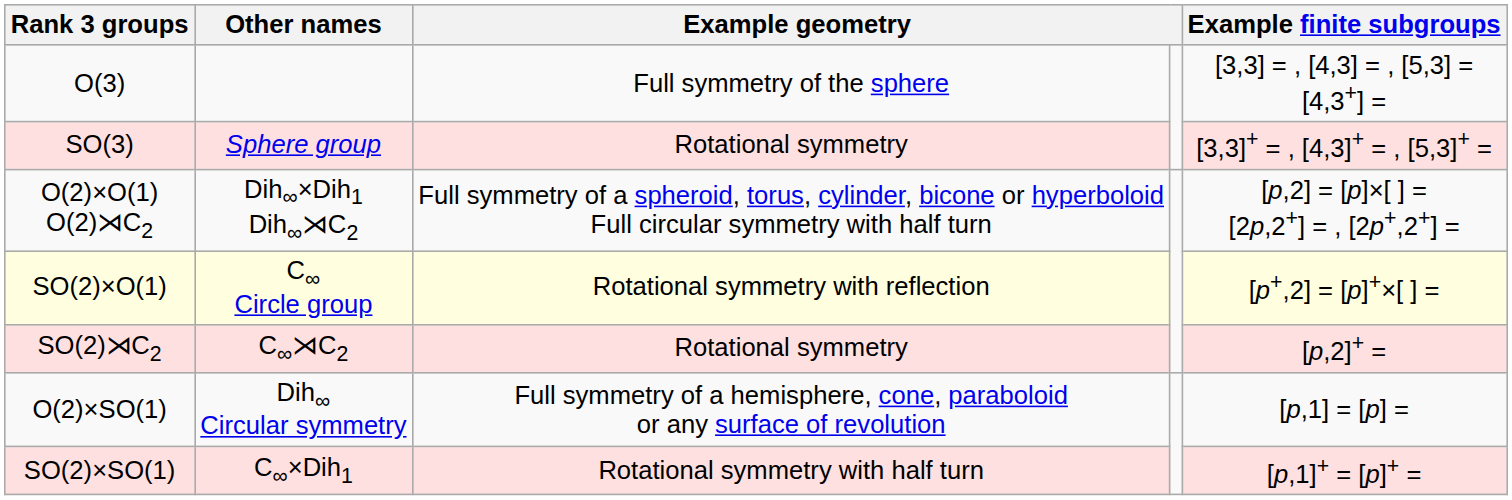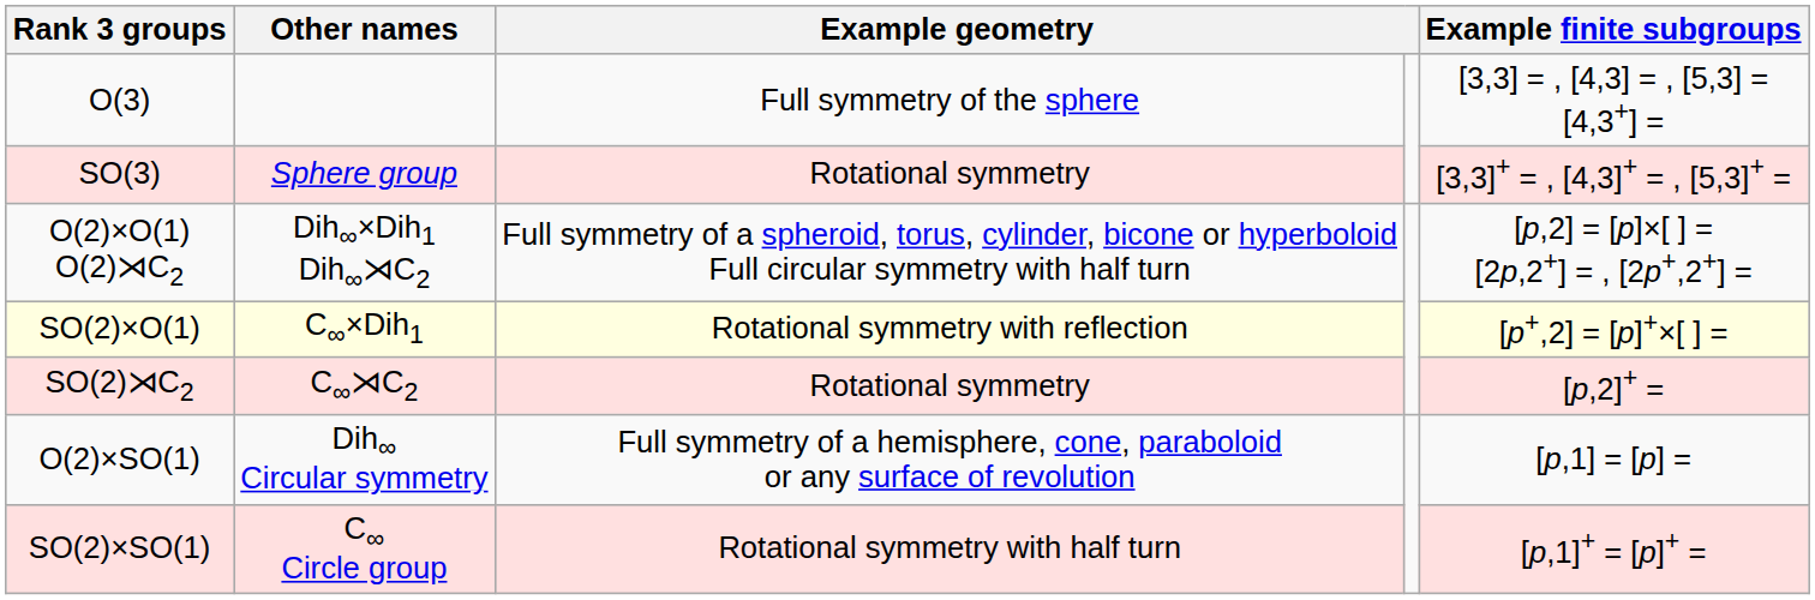 <table class=wikitable>
 <tr>
 <th>Rank 3 groups</th>
 <th>Other names</th>
 <th colspan=2>Example geometry</th>
 <th>Example <a href='#'>finite subgroups</a></th>
 </tr>
 <tr align=center>
 <td>O(3)</td>
 <td></td>
 <td>Full symmetry of the <a href='#'>sphere</a></td>
 <td rowspan=2></td>
 <td>[3,3] = , [4,3] = , [5,3] = <br>[4,3<sup>+</sup>] = </td>
 </tr>
 <tr align=center bgcolor="#ffe0e0">
 <td>SO(3)</td>
 <td><a href='#'><em>Sphere group</em></a></td>
 <td>Rotational symmetry</td>
 <td>[3,3]<sup>+</sup> = , [4,3]<sup>+</sup> = , [5,3]<sup>+</sup> = </td>
 </tr>
 <tr align=center>
 <td>O(2)×O(1)<br>O(2)⋊C<sub>2</sub></td>
 <td>Dih<sub>∞</sub>×Dih<sub>1</sub><br>Dih<sub>∞</sub>⋊C<sub>2</sub></td>
 <td>Full symmetry of a <a href='#'>spheroid</a>, <a href='#'>torus</a>, <a href='#'>cylinder</a>, <a href='#'>bicone</a> or <a href='#'>hyperboloid</a><br>Full circular symmetry with half turn</td>
 <td rowspan=3></td>
 <td>[<em>p</em>,2] = [<em>p</em>]×[ ] = <br>[2<em>p</em>,2<sup>+</sup>] = , [2<em>p</em><sup>+</sup>,2<sup>+</sup>] = </td>
 </tr>
 <tr align=center bgcolor="#ffffe0">
 <td>SO(2)×O(1)</td>
-<td>C<sub>∞</sub><br><a href='#'>Circle group</a></td>
+<td>C<sub>∞</sub>×Dih<sub>1</sub></td>
 <td>Rotational symmetry with reflection</td>
 <td>[<em>p</em><sup>+</sup>,2] = [<em>p</em>]<sup>+</sup>×[ ] = </td>
 </tr>
 <tr align=center bgcolor="#ffe0e0">
 <td>SO(2)⋊C<sub>2</sub></td>
 <td>C<sub>∞</sub>⋊C<sub>2</sub></td>
 <td>Rotational symmetry</td>
 <td>[<em>p</em>,2]<sup>+</sup> = </td>
 </tr>
 <tr align=center>
 <td>O(2)×SO(1)</td>
 <td>Dih<sub>∞</sub><br><a href='#'>Circular symmetry</a></td>
 <td>Full symmetry of a hemisphere, <a href='#'>cone</a>, <a href='#'>paraboloid</a><br>or any <a href='#'>surface of revolution</a></td>
 <td rowspan=2></td>
 <td>[<em>p</em>,1] = [<em>p</em>] = </td>
 </tr>
 <tr align=center bgcolor="#ffe0e0">
 <td>SO(2)×SO(1)</td>
-<td>C<sub>∞</sub>×Dih<sub>1</sub></td>
+<td>C<sub>∞</sub><br><a href='#'>Circle group</a></td>
 <td>Rotational symmetry with half turn</td>
 <td>[<em>p</em>,1]<sup>+</sup> = [<em>p</em>]<sup>+</sup> = </td>
 </tr>
 </table>
